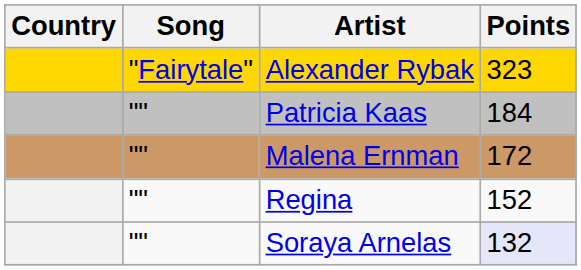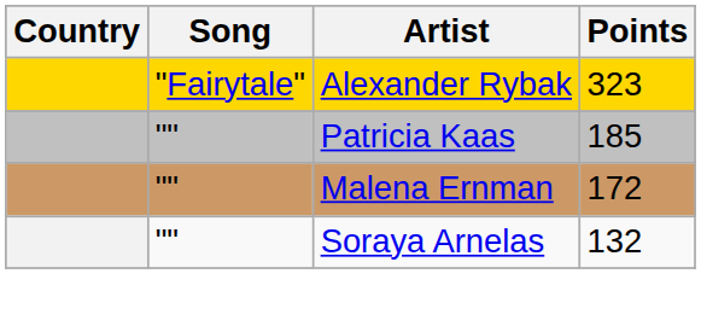 <table class="wikitable plainrowheaders">
 <tr>
 <th scope="col">Country</th>
 <th scope="col">Song</th>
 <th scope="col">Artist</th>
 <th scope="col">Points</th>
 </tr>
 <tr style="background:gold;">
 <th scope="row" style="background:gold;"></th>
 <td>"<a href='#'>Fairytale</a>"</td>
 <td><a href='#'>Alexander Rybak</a></td>
 <td>323</td>
 </tr>
 <tr style="background:silver;">
 <th scope="row" style="background:silver;"></th>
 <td>""</td>
 <td><a href='#'>Patricia Kaas</a></td>
-<td>184</td>
+<td>185</td>
 </tr>
 <tr style="background:#c96;">
 <th scope="row" style="background:#c96;"></th>
 <td>""</td>
 <td><a href='#'>Malena Ernman</a></td>
 <td>172</td>
 </tr>
 <tr>
 <th scope="row"></th>
 <td>""</td>
-<td><a href='#'>Regina</a></td>
-<td>152</td>
-</tr>
-<tr>
-<th scope="row"></th>
-<td>""</td>
 <td><a href='#'>Soraya Arnelas</a></td>
-<td style="background: lavender;">132</td>
+<td>132</td>
 </tr>
 </table>
